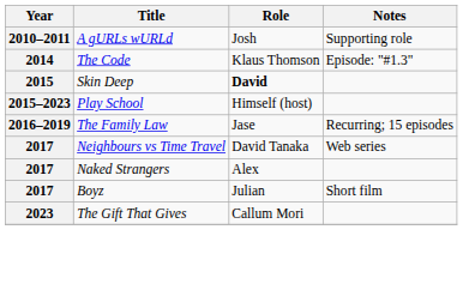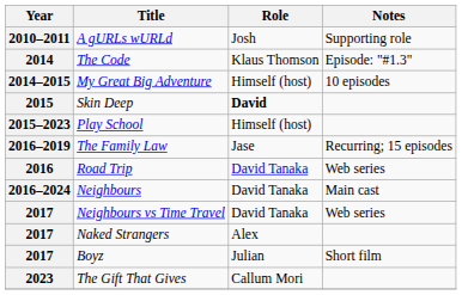 <table class="wikitable sortable plainrowheaders">
 <tr>
 <th scope="col">Year</th>
 <th scope="col">Title</th>
 <th scope="col">Role</th>
 <th scope="col" class="unsortable">Notes</th>
 </tr>
 <tr>
 <th scope="row">2010–2011</th>
 <td><em><a href='#'>A gURLs wURLd</a></em></td>
 <td>Josh</td>
 <td>Supporting role</td>
 </tr>
 <tr>
 <th scope="row">2014</th>
 <td><em><a href='#'>The Code</a></em></td>
 <td>Klaus Thomson</td>
 <td>Episode: "#1.3"</td>
 </tr>
 <tr>
+<th scope="row">2014–2015</th>
+<td><em><a href='#'>My Great Big Adventure</a></em></td>
+<td>Himself (host)</td>
+<td>10 episodes</td>
+</tr>
+<tr>
 <th scope="row">2015</th>
 <td><em>Skin Deep</em></td>
 <td><strong>David</strong></td>
 <td></td>
 </tr>
 <tr>
 <th scope="row">2015–2023</th>
 <td><em><a href='#'>Play School</a></em></td>
 <td>Himself (host)</td>
 <td></td>
 </tr>
 <tr>
 <th scope="row">2016–2019</th>
 <td><em><a href='#'>The Family Law</a></em></td>
 <td>Jase</td>
 <td>Recurring; 15 episodes</td>
+</tr>
+<tr>
+<th scope="row">2016</th>
+<td><em><a href='#'>Road Trip</a></em></td>
+<td><a href='#'>David Tanaka</a></td>
+<td>Web series</td>
+</tr>
+<tr>
+<th scope="row">2016–2024</th>
+<td><em><a href='#'>Neighbours</a></em></td>
+<td>David Tanaka</td>
+<td>Main cast</td>
 </tr>
 <tr>
 <th scope="row">2017</th>
 <td><em><a href='#'>Neighbours vs Time Travel</a></em></td>
 <td>David Tanaka</td>
 <td>Web series</td>
 </tr>
 <tr>
 <th scope="row">2017</th>
 <td><em>Naked Strangers</em></td>
 <td>Alex</td>
 <td></td>
 </tr>
 <tr>
 <th scope="row">2017</th>
 <td><em>Boyz</em></td>
 <td>Julian</td>
 <td>Short film</td>
 </tr>
 <tr>
 <th scope="row">2023</th>
 <td><em>The Gift That Gives</em></td>
 <td>Callum Mori</td>
 <td></td>
 </tr>
 <tr>
 </tr>
 </table>
